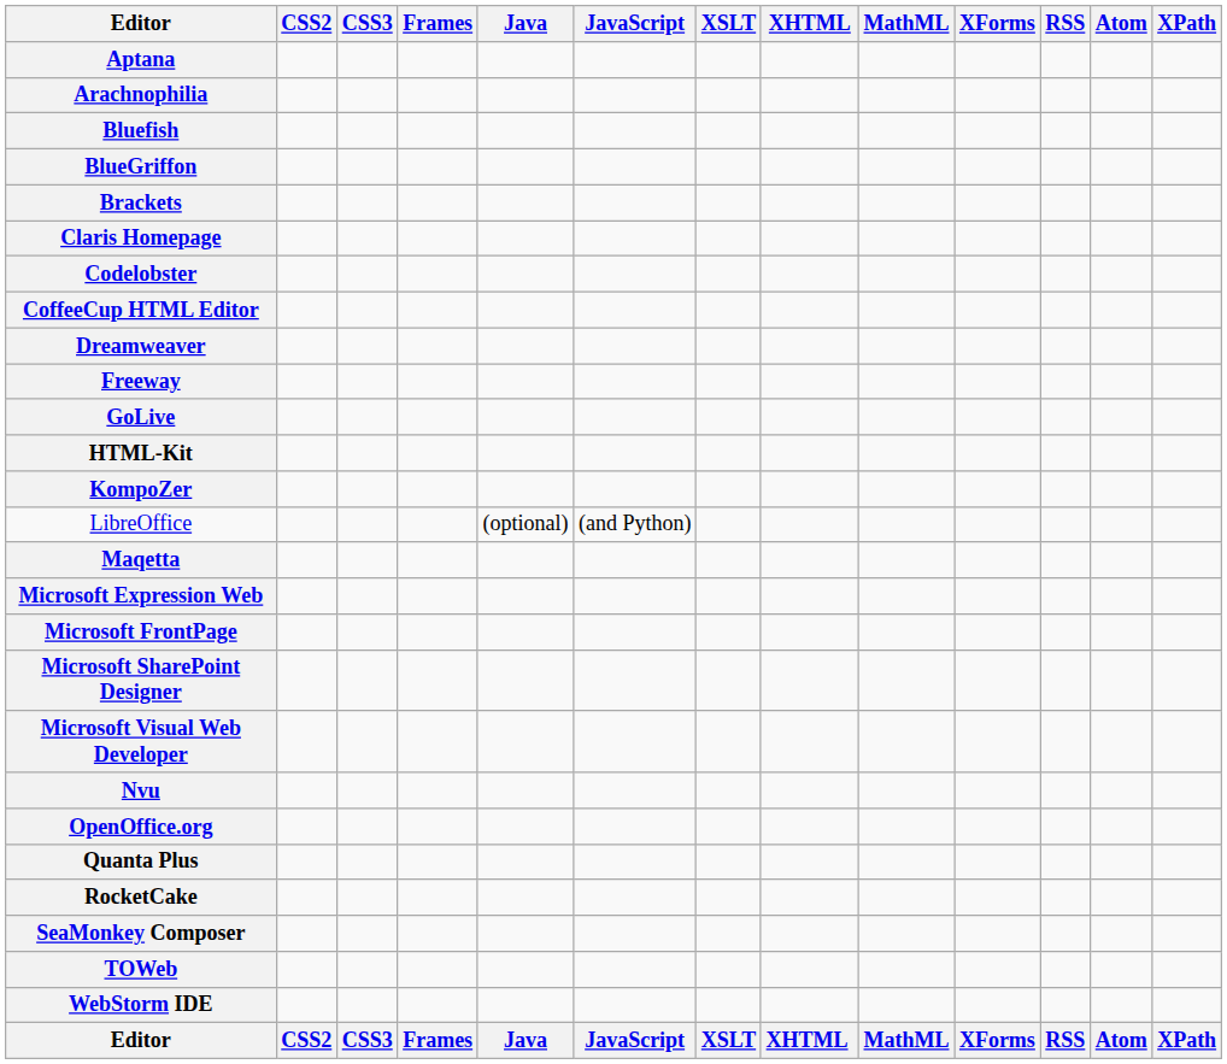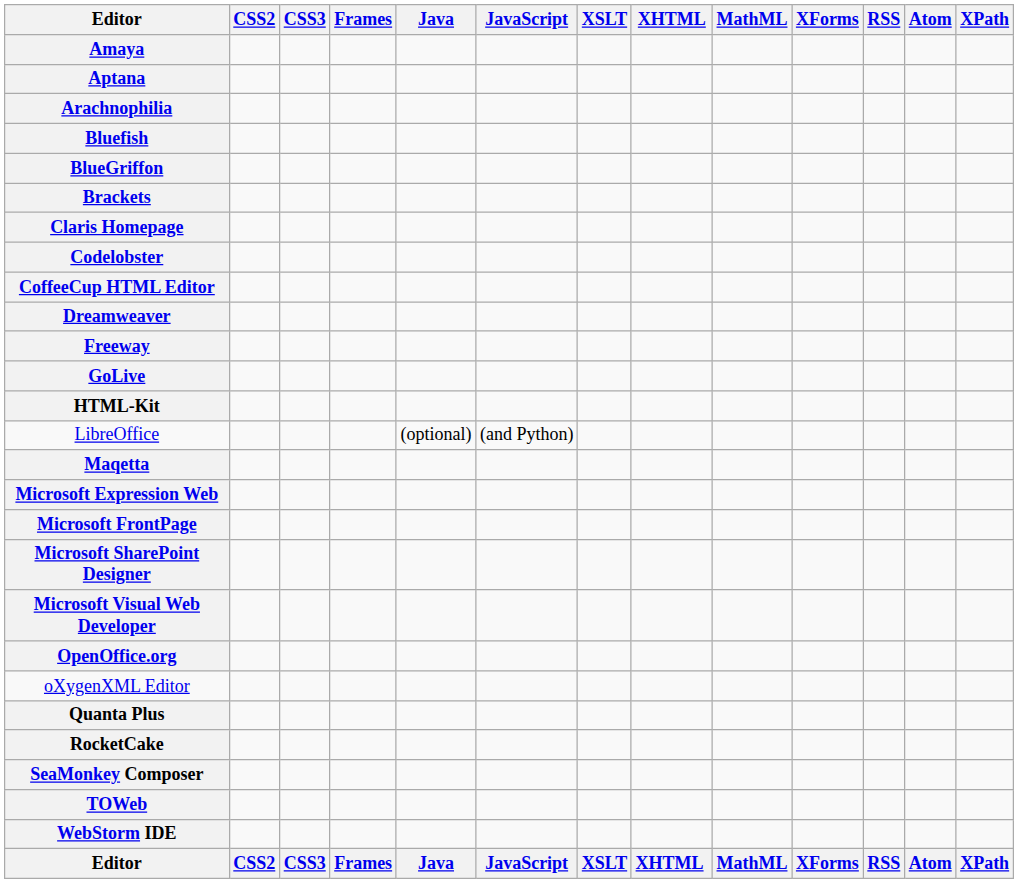 <table class="sortable wikitable" style="font-size: 90%; text-align: center;">
 <tr>
 <th style="width:12em">Editor</th>
 <th><a href='#'>CSS2</a></th>
 <th><a href='#'>CSS3</a></th>
 <th><a href='#'>Frames</a></th>
 <th><a href='#'>Java</a></th>
 <th><a href='#'>JavaScript</a></th>
 <th><a href='#'>XSLT</a></th>
 <th><a href='#'>XHTML</a></th>
 <th><a href='#'>MathML</a></th>
 <th><a href='#'>XForms</a></th>
 <th><a href='#'>RSS</a></th>
 <th><a href='#'>Atom</a></th>
 <th><a href='#'>XPath</a></th>
+</tr>
+<tr>
+<th><a href='#'>Amaya</a></th>
+<td></td>
+<td></td>
+<td></td>
+<td></td>
+<td></td>
+<td></td>
+<td></td>
+<td></td>
+<td></td>
+<td></td>
+<td></td>
+<td></td>
 </tr>
 <tr>
 <th><a href='#'>Aptana</a></th>
 <td></td>
 <td></td>
 <td></td>
 <td></td>
 <td></td>
 <td></td>
 <td></td>
 <td></td>
 <td></td>
 <td></td>
 <td></td>
 <td></td>
 </tr>
 <tr>
 <th><a href='#'>Arachnophilia</a></th>
 <td></td>
 <td></td>
 <td></td>
 <td></td>
 <td></td>
 <td></td>
 <td></td>
 <td></td>
 <td></td>
 <td></td>
 <td></td>
 <td></td>
 </tr>
 <tr>
 <th><a href='#'>Bluefish</a></th>
 <td></td>
 <td></td>
 <td></td>
 <td></td>
 <td></td>
 <td></td>
 <td></td>
 <td></td>
 <td></td>
 <td></td>
 <td></td>
 <td></td>
 </tr>
 <tr>
 <th><a href='#'>BlueGriffon</a></th>
 <td></td>
 <td></td>
 <td></td>
 <td></td>
 <td></td>
 <td></td>
 <td></td>
 <td></td>
 <td></td>
 <td></td>
 <td></td>
 <td></td>
 </tr>
 <tr>
 <th><a href='#'>Brackets</a></th>
 <td></td>
 <td></td>
 <td></td>
 <td></td>
 <td></td>
 <td></td>
 <td></td>
 <td></td>
 <td></td>
 <td></td>
 <td></td>
 <td></td>
 </tr>
 <tr>
 <th><a href='#'>Claris Homepage</a></th>
 <td></td>
 <td></td>
 <td></td>
 <td></td>
 <td></td>
 <td></td>
 <td></td>
 <td></td>
 <td></td>
 <td></td>
 <td></td>
 <td></td>
 </tr>
 <tr>
 <th><a href='#'>Codelobster</a></th>
 <td></td>
 <td></td>
 <td></td>
 <td></td>
 <td></td>
 <td></td>
 <td></td>
 <td></td>
 <td></td>
 <td></td>
 <td></td>
 <td></td>
 </tr>
 <tr>
 <th><a href='#'>CoffeeCup HTML Editor</a></th>
 <td></td>
 <td></td>
 <td></td>
 <td></td>
 <td></td>
 <td></td>
 <td></td>
 <td></td>
 <td></td>
 <td></td>
 <td></td>
 <td></td>
 </tr>
 <tr>
 <th><a href='#'>Dreamweaver</a></th>
 <td></td>
 <td></td>
 <td></td>
 <td></td>
 <td></td>
 <td></td>
 <td></td>
 <td></td>
 <td></td>
 <td></td>
 <td></td>
 <td></td>
 </tr>
 <tr>
 <th><a href='#'>Freeway</a></th>
 <td></td>
 <td></td>
 <td></td>
 <td></td>
 <td></td>
 <td></td>
 <td></td>
 <td></td>
 <td></td>
 <td></td>
 <td></td>
 <td></td>
 </tr>
 <tr>
 <th><a href='#'>GoLive</a></th>
 <td></td>
 <td></td>
 <td></td>
 <td></td>
 <td></td>
 <td></td>
 <td></td>
 <td></td>
 <td></td>
 <td></td>
 <td></td>
 <td></td>
 </tr>
 <tr>
 <th>HTML-Kit</th>
 <td></td>
 <td></td>
 <td></td>
 <td></td>
 <td></td>
 <td></td>
 <td></td>
 <td></td>
 <td></td>
 <td></td>
 <td></td>
 <td></td>
 </tr>
 <tr>
-<th><a href='#'>KompoZer</a></th>
-<td></td>
-<td></td>
-<td></td>
-<td></td>
-<td></td>
-<td></td>
-<td></td>
-<td></td>
-<td></td>
-<td></td>
-<td></td>
-<td></td>
-</tr>
-<tr>
 <td><a href='#'>LibreOffice</a></td>
 <td></td>
 <td></td>
 <td></td>
 <td> (optional)</td>
 <td> (and Python)</td>
 <td></td>
 <td></td>
 <td></td>
 <td></td>
 <td></td>
 <td></td>
 <td></td>
 </tr>
 <tr>
 <th><a href='#'>Maqetta</a></th>
 <td></td>
 <td></td>
 <td></td>
 <td></td>
 <td></td>
 <td></td>
 <td></td>
 <td></td>
 <td></td>
 <td></td>
 <td></td>
 <td></td>
 </tr>
 <tr>
 <th><a href='#'>Microsoft Expression Web</a></th>
 <td></td>
 <td></td>
 <td></td>
 <td></td>
 <td></td>
 <td></td>
 <td></td>
 <td></td>
 <td></td>
 <td></td>
 <td></td>
 <td></td>
 </tr>
 <tr>
 <th><a href='#'>Microsoft FrontPage</a></th>
 <td></td>
 <td></td>
 <td></td>
 <td></td>
 <td></td>
 <td></td>
 <td></td>
 <td></td>
 <td></td>
 <td></td>
 <td></td>
 <td></td>
 </tr>
 <tr>
 <th><a href='#'>Microsoft SharePoint Designer</a></th>
 <td></td>
 <td></td>
 <td></td>
 <td></td>
 <td></td>
 <td></td>
 <td></td>
 <td></td>
 <td></td>
 <td></td>
 <td></td>
 <td></td>
 </tr>
 <tr>
 <th><a href='#'>Microsoft Visual Web Developer</a></th>
 <td></td>
 <td></td>
 <td></td>
 <td></td>
 <td></td>
 <td></td>
 <td></td>
 <td></td>
 <td></td>
 <td></td>
 <td></td>
 <td></td>
 </tr>
 <tr>
-<th><a href='#'>Nvu</a></th>
+<th><a href='#'>OpenOffice.org</a></th>
 <td></td>
 <td></td>
 <td></td>
 <td></td>
 <td></td>
 <td></td>
 <td></td>
 <td></td>
 <td></td>
 <td></td>
 <td></td>
 <td></td>
 </tr>
 <tr>
-<th><a href='#'>OpenOffice.org</a></th>
+<td><a href='#'>oXygenXML Editor</a></td>
 <td></td>
 <td></td>
 <td></td>
 <td></td>
 <td></td>
 <td></td>
 <td></td>
 <td></td>
 <td></td>
 <td></td>
 <td></td>
 <td></td>
 </tr>
 <tr>
 <th>Quanta Plus</th>
 <td></td>
 <td></td>
 <td></td>
 <td></td>
 <td></td>
 <td></td>
 <td></td>
 <td></td>
 <td></td>
 <td></td>
 <td></td>
 <td></td>
 </tr>
 <tr>
 <th>RocketCake</th>
 <td></td>
 <td></td>
 <td></td>
 <td></td>
 <td></td>
 <td></td>
 <td></td>
 <td></td>
 <td></td>
 <td></td>
 <td></td>
 <td></td>
 </tr>
 <tr>
 <th><a href='#'>SeaMonkey</a> Composer</th>
 <td></td>
 <td></td>
 <td></td>
 <td></td>
 <td></td>
 <td></td>
 <td></td>
 <td></td>
 <td></td>
 <td></td>
 <td></td>
 <td></td>
 </tr>
 <tr>
 <th><a href='#'>TOWeb</a></th>
 <td></td>
 <td></td>
 <td></td>
 <td></td>
 <td></td>
 <td></td>
 <td></td>
 <td></td>
 <td></td>
 <td></td>
 <td></td>
 <td></td>
 </tr>
 <tr>
 <th><a href='#'>WebStorm</a> IDE</th>
 <td></td>
 <td></td>
 <td></td>
 <td></td>
 <td></td>
 <td></td>
 <td></td>
 <td></td>
 <td></td>
 <td></td>
 <td></td>
 <td></td>
 </tr>
 <tr class="sortbottom">
 <th>Editor</th>
 <th><a href='#'>CSS2</a></th>
 <th><a href='#'>CSS3</a></th>
 <th><a href='#'>Frames</a></th>
 <th><a href='#'>Java</a></th>
 <th><a href='#'>JavaScript</a></th>
 <th><a href='#'>XSLT</a></th>
 <th><a href='#'>XHTML</a> </th>
 <th><a href='#'>MathML</a></th>
 <th><a href='#'>XForms</a></th>
 <th><a href='#'>RSS</a></th>
 <th><a href='#'>Atom</a></th>
 <th><a href='#'>XPath</a></th>
 </tr>
 </table>
